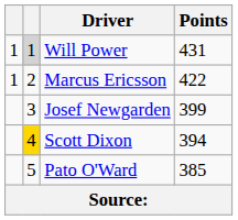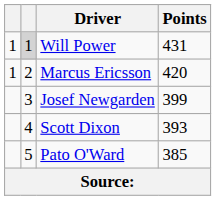 <table class="wikitable" style="font-size: 95%;">
 <tr>
 <th scope="col"></th>
 <th scope="col"></th>
 <th scope="col">Driver</th>
 <th scope="col">Points</th>
 </tr>
 <tr>
 <td align="left"> 1</td>
 <td align="center" style="background: lightgrey;">1</td>
 <td> <a href='#'>Will Power</a></td>
 <td align="left">431</td>
 </tr>
 <tr>
 <td align="left"> 1</td>
 <td align="center">2</td>
 <td> <a href='#'>Marcus Ericsson</a></td>
-<td align="left">422</td>
+<td align="left">420</td>
 </tr>
 <tr>
 <td align="left"></td>
 <td align="center">3</td>
 <td> <a href='#'>Josef Newgarden</a></td>
 <td align="left">399</td>
 </tr>
 <tr>
 <td align="left"></td>
-<td align="center" style="background: gold;">4</td>
+<td align="center">4</td>
 <td> <a href='#'>Scott Dixon</a></td>
-<td align="left">394</td>
+<td align="left">393</td>
 </tr>
 <tr>
 <td align="left"></td>
 <td align="center">5</td>
 <td> <a href='#'>Pato O'Ward</a></td>
 <td align="left">385</td>
 </tr>
 <tr>
 <th colspan=4>Source:</th>
 </tr>
 </table>
